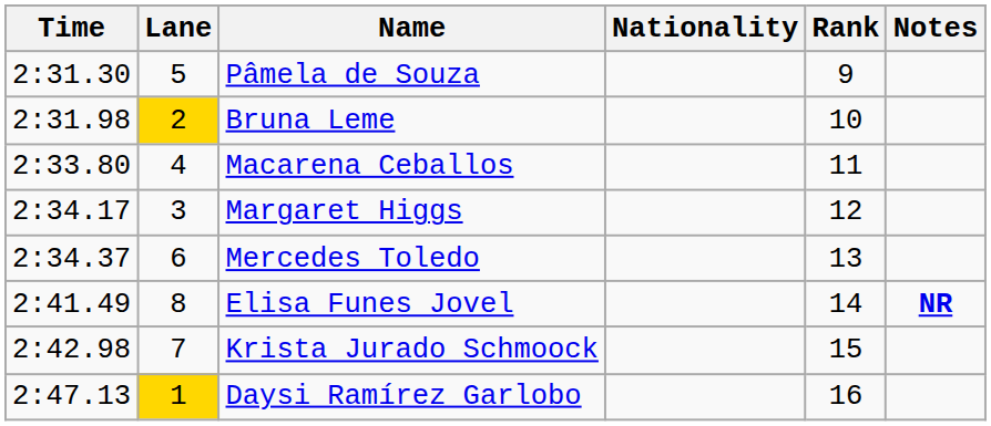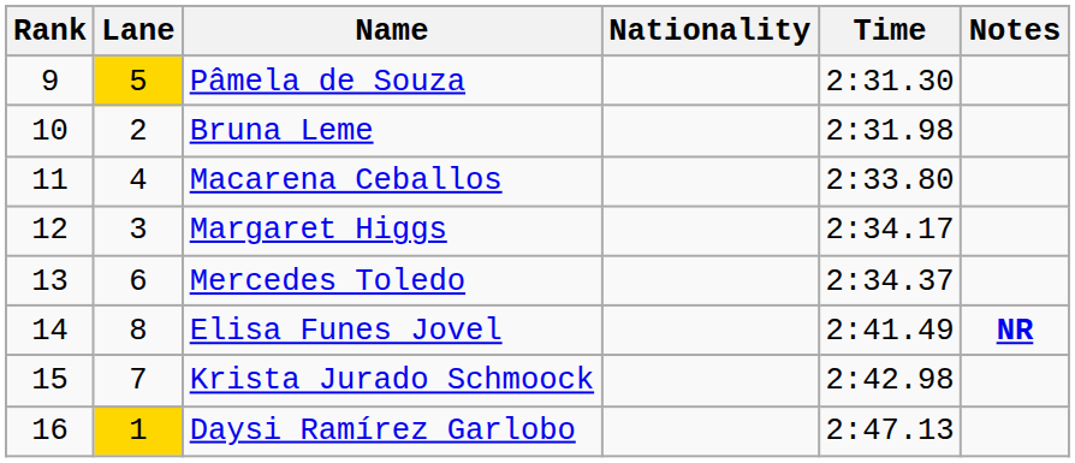 <table class="wikitable sortable" style="text-align:center">
 <tr>
-<th>Time</th>
+<th>Rank</th>
 <th>Lane</th>
 <th>Name</th>
 <th>Nationality</th>
-<th>Rank</th>
+<th>Time</th>
 <th>Notes</th>
 </tr>
 <tr>
-<td>2:31.30</td>
-<td>5</td>
+<td>9</td>
+<td style="background: gold;">5</td>
 <td align=left><a href='#'>Pâmela de Souza</a></td>
 <td align=left></td>
-<td>9</td>
+<td>2:31.30</td>
 <td></td>
 </tr>
 <tr>
-<td>2:31.98</td>
-<td style="background: gold;">2</td>
+<td>10</td>
+<td>2</td>
 <td align=left><a href='#'>Bruna Leme</a></td>
 <td align=left></td>
-<td>10</td>
+<td>2:31.98</td>
 <td></td>
 </tr>
 <tr>
-<td>2:33.80</td>
+<td>11</td>
 <td>4</td>
 <td align=left><a href='#'>Macarena Ceballos</a></td>
 <td align=left></td>
-<td>11</td>
+<td>2:33.80</td>
 <td></td>
 </tr>
 <tr>
-<td>2:34.17</td>
+<td>12</td>
 <td>3</td>
 <td align=left><a href='#'>Margaret Higgs</a></td>
 <td align=left></td>
-<td>12</td>
+<td>2:34.17</td>
 <td></td>
 </tr>
 <tr>
-<td>2:34.37</td>
+<td>13</td>
 <td>6</td>
 <td align=left><a href='#'>Mercedes Toledo</a></td>
 <td align=left></td>
-<td>13</td>
+<td>2:34.37</td>
 <td></td>
 </tr>
 <tr>
-<td>2:41.49</td>
+<td>14</td>
 <td>8</td>
 <td align=left><a href='#'>Elisa Funes Jovel</a></td>
 <td align=left></td>
-<td>14</td>
+<td>2:41.49</td>
 <td><strong><a href='#'>NR</a></strong></td>
 </tr>
 <tr>
-<td>2:42.98</td>
+<td>15</td>
 <td>7</td>
 <td align=left><a href='#'>Krista Jurado Schmoock</a></td>
 <td align=left></td>
-<td>15</td>
+<td>2:42.98</td>
 <td></td>
 </tr>
 <tr>
-<td>2:47.13</td>
+<td>16</td>
 <td style="background: gold;">1</td>
 <td align=left><a href='#'>Daysi Ramírez Garlobo</a></td>
 <td align=left></td>
-<td>16</td>
+<td>2:47.13</td>
 <td></td>
 </tr>
 </table>
